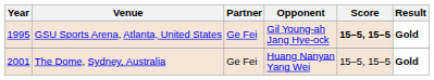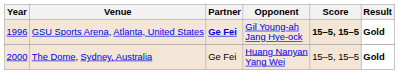 <table class="sortable wikitable" style="font-size: 90%;">
 <tr>
 <th>Year</th>
 <th>Venue</th>
 <th>Partner</th>
 <th>Opponent</th>
 <th>Score</th>
 <th>Result</th>
 </tr>
 <tr style="background:#F3E6D7">
-<td align="center"><a href='#'>1995</a></td>
+<td align="center"><a href='#'>1996</a></td>
 <td align="left"><a href='#'>GSU Sports Arena</a>, <a href='#'>Atlanta, United States</a></td>
-<td align="left"> <a href='#'>Ge Fei</a></td>
+<td align="left"><strong> <a href='#'>Ge Fei</a></strong></td>
 <td align="left"> <a href='#'>Gil Young-ah</a> <br>  <a href='#'>Jang Hye-ock</a></td>
 <td align="left"><strong>15–5, 15–5</strong></td>
 <td style="text-align:left; background:white"> <strong>Gold</strong></td>
 </tr>
 <tr>
 </tr>
 <tr style="background:#F3E6D7">
-<td align="center"><a href='#'>2001</a></td>
+<td align="center"><a href='#'>2000</a></td>
 <td align="left"><a href='#'>The Dome</a>, <a href='#'>Sydney, Australia</a></td>
 <td align="left"> Ge Fei</td>
 <td align="left"> <a href='#'>Huang Nanyan</a> <br>  <a href='#'>Yang Wei</a></td>
 <td align="left">15–5, 15–5</td>
 <td style="text-align:left; background:white"> <strong>Gold</strong></td>
 </tr>
 </table>
